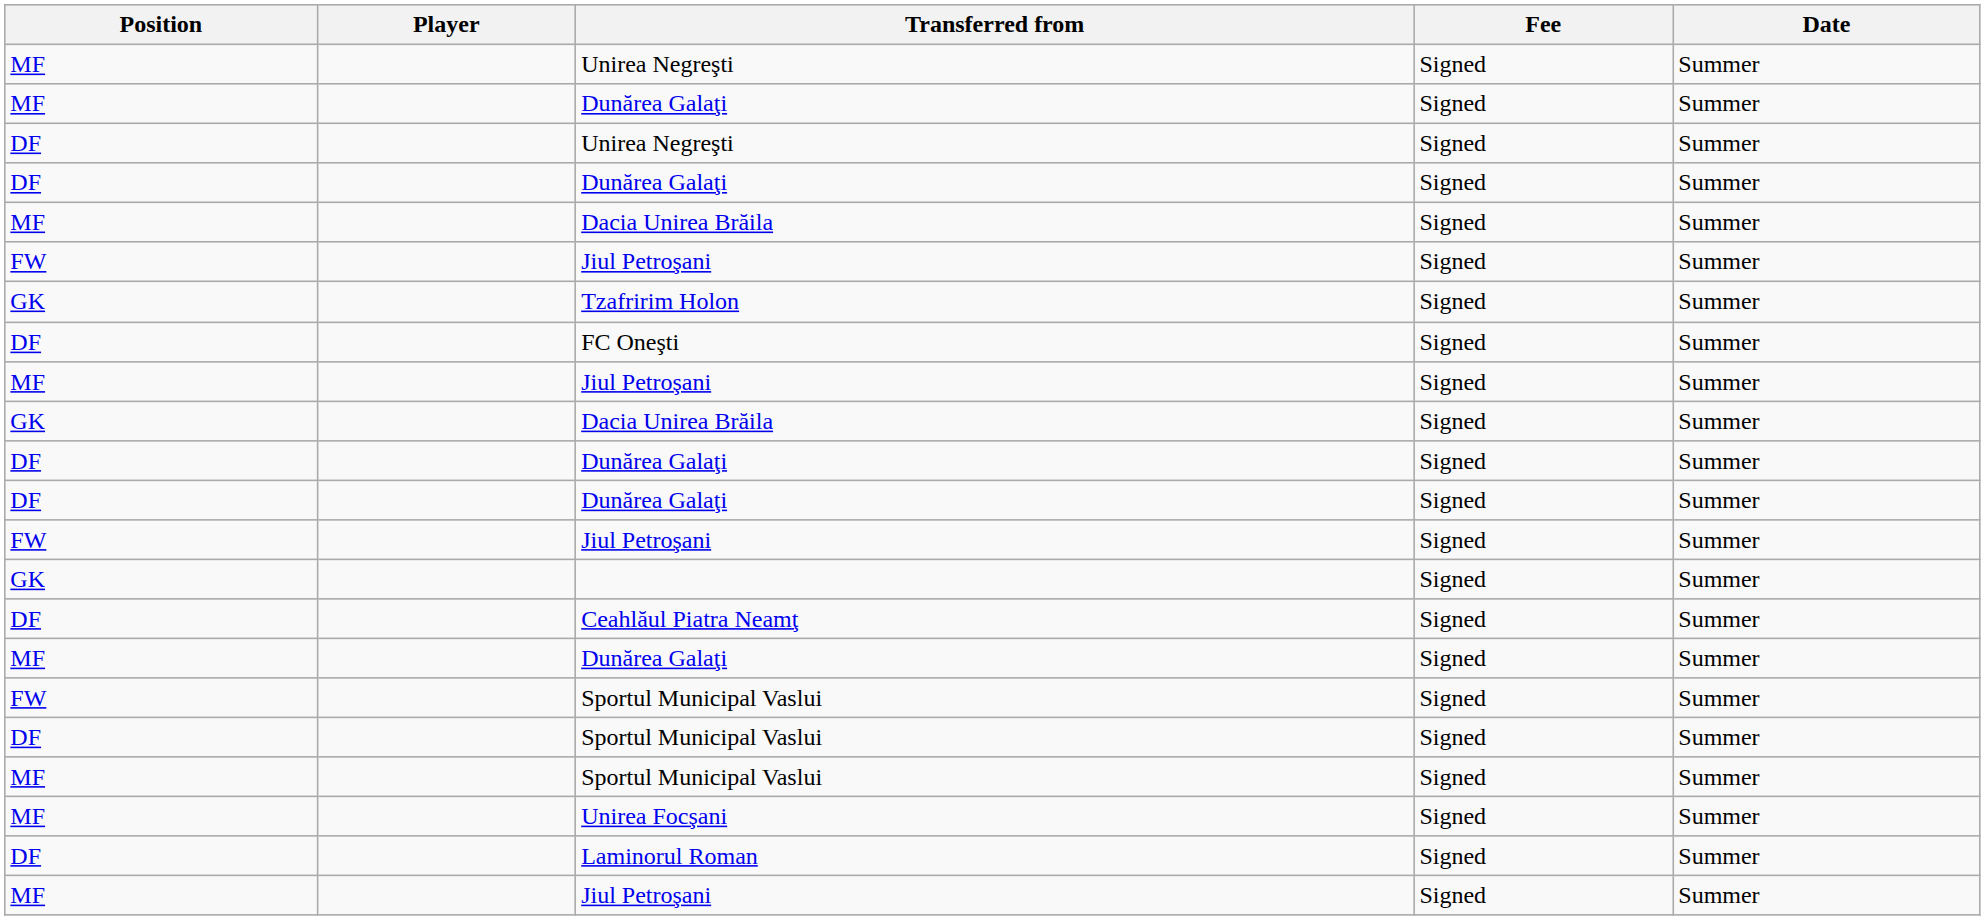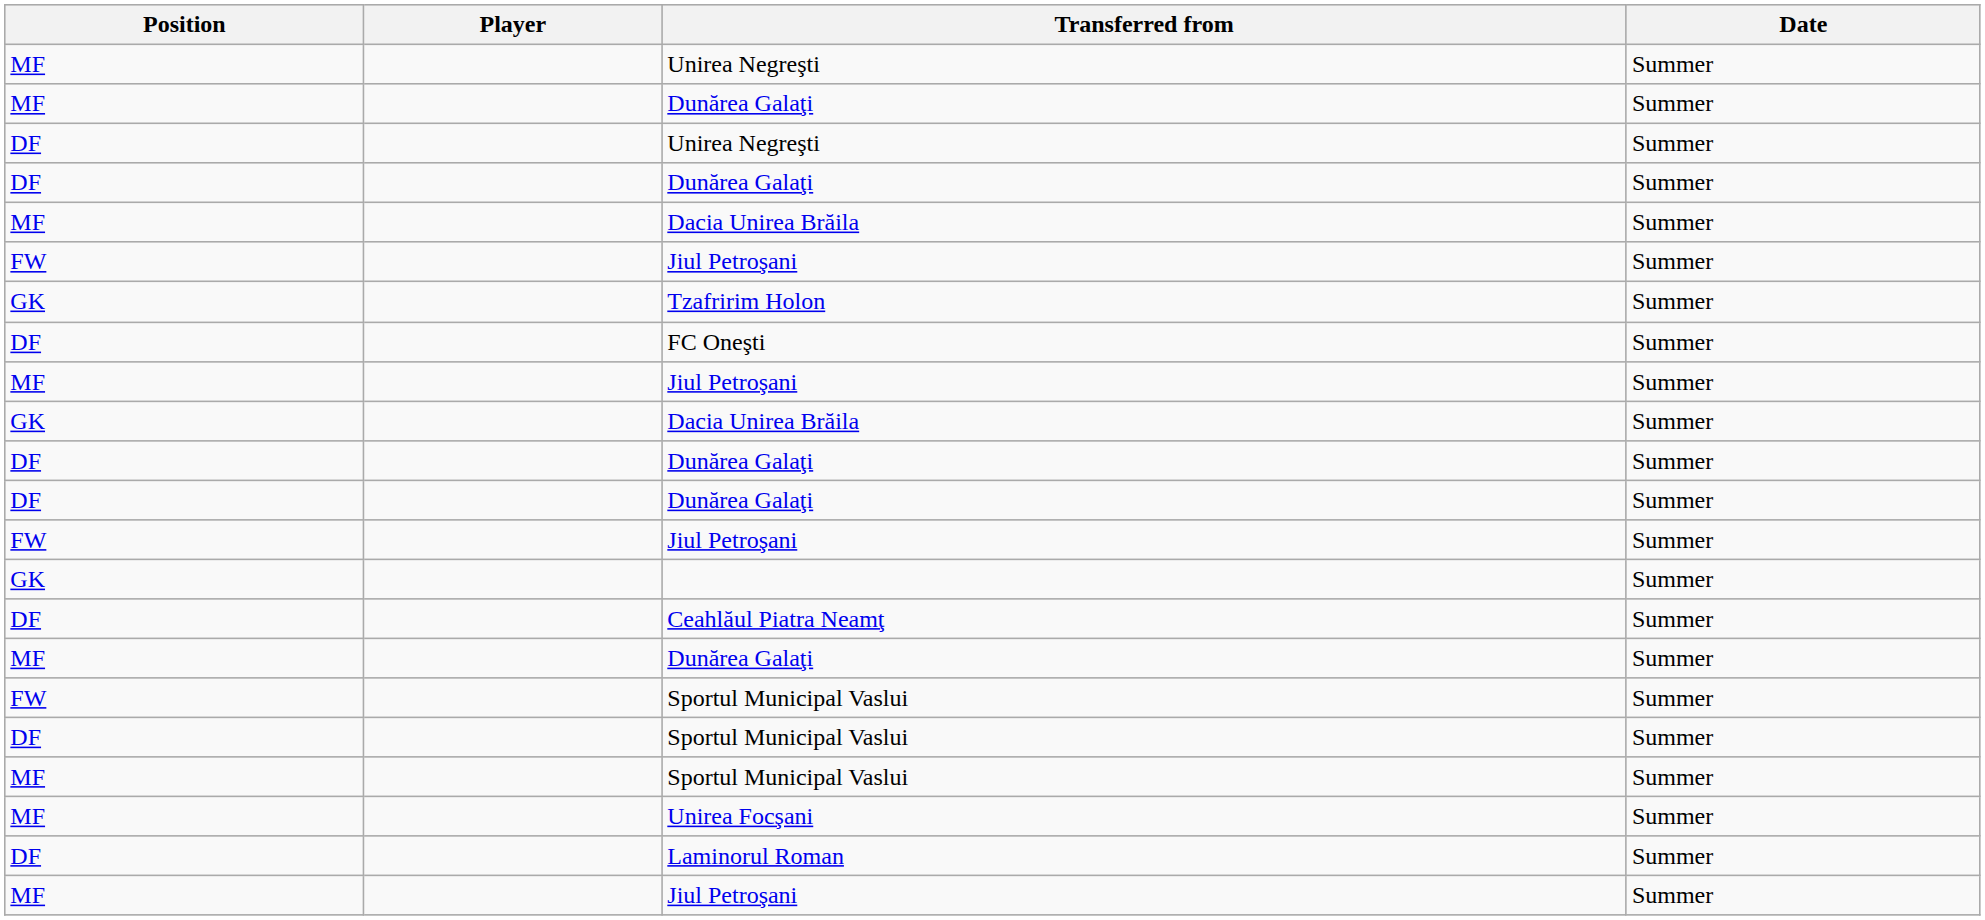 <table width=99% class="wikitable sortable" style="text-align:center; font-size:95%; text-align:left">
 <tr>
 <th>Position</th>
 <th>Player</th>
 <th>Transferred from</th>
-<th>Fee</th>
 <th>Date</th>
 </tr>
 <tr>
 <td><a href='#'>MF</a></td>
 <td></td>
 <td> Unirea Negreşti</td>
-<td>Signed</td>
 <td>Summer</td>
 </tr>
 <tr>
 <td><a href='#'>MF</a></td>
 <td></td>
 <td> <a href='#'>Dunărea Galaţi</a></td>
-<td>Signed</td>
 <td>Summer</td>
 </tr>
 <tr>
 <td><a href='#'>DF</a></td>
 <td></td>
 <td> Unirea Negreşti</td>
-<td>Signed</td>
 <td>Summer</td>
 </tr>
 <tr>
 <td><a href='#'>DF</a></td>
 <td></td>
 <td> <a href='#'>Dunărea Galaţi</a></td>
-<td>Signed</td>
 <td>Summer</td>
 </tr>
 <tr>
 <td><a href='#'>MF</a></td>
 <td></td>
 <td> <a href='#'>Dacia Unirea Brăila</a></td>
-<td>Signed</td>
 <td>Summer</td>
 </tr>
 <tr>
 <td><a href='#'>FW</a></td>
 <td></td>
 <td> <a href='#'>Jiul Petroşani</a></td>
-<td>Signed</td>
 <td>Summer</td>
 </tr>
 <tr>
 <td><a href='#'>GK</a></td>
 <td></td>
 <td> <a href='#'>Tzafririm Holon</a></td>
-<td>Signed</td>
 <td>Summer</td>
 </tr>
 <tr>
 <td><a href='#'>DF</a></td>
 <td></td>
 <td> FC Oneşti</td>
-<td>Signed</td>
 <td>Summer</td>
 </tr>
 <tr>
 <td><a href='#'>MF</a></td>
 <td></td>
 <td> <a href='#'>Jiul Petroşani</a></td>
-<td>Signed</td>
 <td>Summer</td>
 </tr>
 <tr>
 <td><a href='#'>GK</a></td>
 <td></td>
 <td> <a href='#'>Dacia Unirea Brăila</a></td>
-<td>Signed</td>
 <td>Summer</td>
 </tr>
 <tr>
 <td><a href='#'>DF</a></td>
 <td></td>
 <td> <a href='#'>Dunărea Galaţi</a></td>
-<td>Signed</td>
 <td>Summer</td>
 </tr>
 <tr>
 <td><a href='#'>DF</a></td>
 <td></td>
 <td> <a href='#'>Dunărea Galaţi</a></td>
-<td>Signed</td>
 <td>Summer</td>
 </tr>
 <tr>
 <td><a href='#'>FW</a></td>
 <td></td>
 <td> <a href='#'>Jiul Petroşani</a></td>
-<td>Signed</td>
 <td>Summer</td>
 </tr>
 <tr>
 <td><a href='#'>GK</a></td>
 <td></td>
 <td></td>
-<td>Signed</td>
 <td>Summer</td>
 </tr>
 <tr>
 <td><a href='#'>DF</a></td>
 <td></td>
 <td> <a href='#'>Ceahlăul Piatra Neamţ</a></td>
-<td>Signed</td>
 <td>Summer</td>
 </tr>
 <tr>
 <td><a href='#'>MF</a></td>
 <td></td>
 <td> <a href='#'>Dunărea Galaţi</a></td>
-<td>Signed</td>
 <td>Summer</td>
 </tr>
 <tr>
 <td><a href='#'>FW</a></td>
 <td></td>
 <td> Sportul Municipal Vaslui</td>
-<td>Signed</td>
 <td>Summer</td>
 </tr>
 <tr>
 <td><a href='#'>DF</a></td>
 <td></td>
 <td> Sportul Municipal Vaslui</td>
-<td>Signed</td>
 <td>Summer</td>
 </tr>
 <tr>
 <td><a href='#'>MF</a></td>
 <td></td>
 <td> Sportul Municipal Vaslui</td>
-<td>Signed</td>
 <td>Summer</td>
 </tr>
 <tr>
 <td><a href='#'>MF</a></td>
 <td></td>
 <td> <a href='#'>Unirea Focşani</a></td>
-<td>Signed</td>
 <td>Summer</td>
 </tr>
 <tr>
 <td><a href='#'>DF</a></td>
 <td></td>
 <td> <a href='#'>Laminorul Roman</a></td>
-<td>Signed</td>
 <td>Summer</td>
 </tr>
 <tr>
 <td><a href='#'>MF</a></td>
 <td></td>
 <td> <a href='#'>Jiul Petroşani</a></td>
-<td>Signed</td>
 <td>Summer</td>
 </tr>
 </table>
